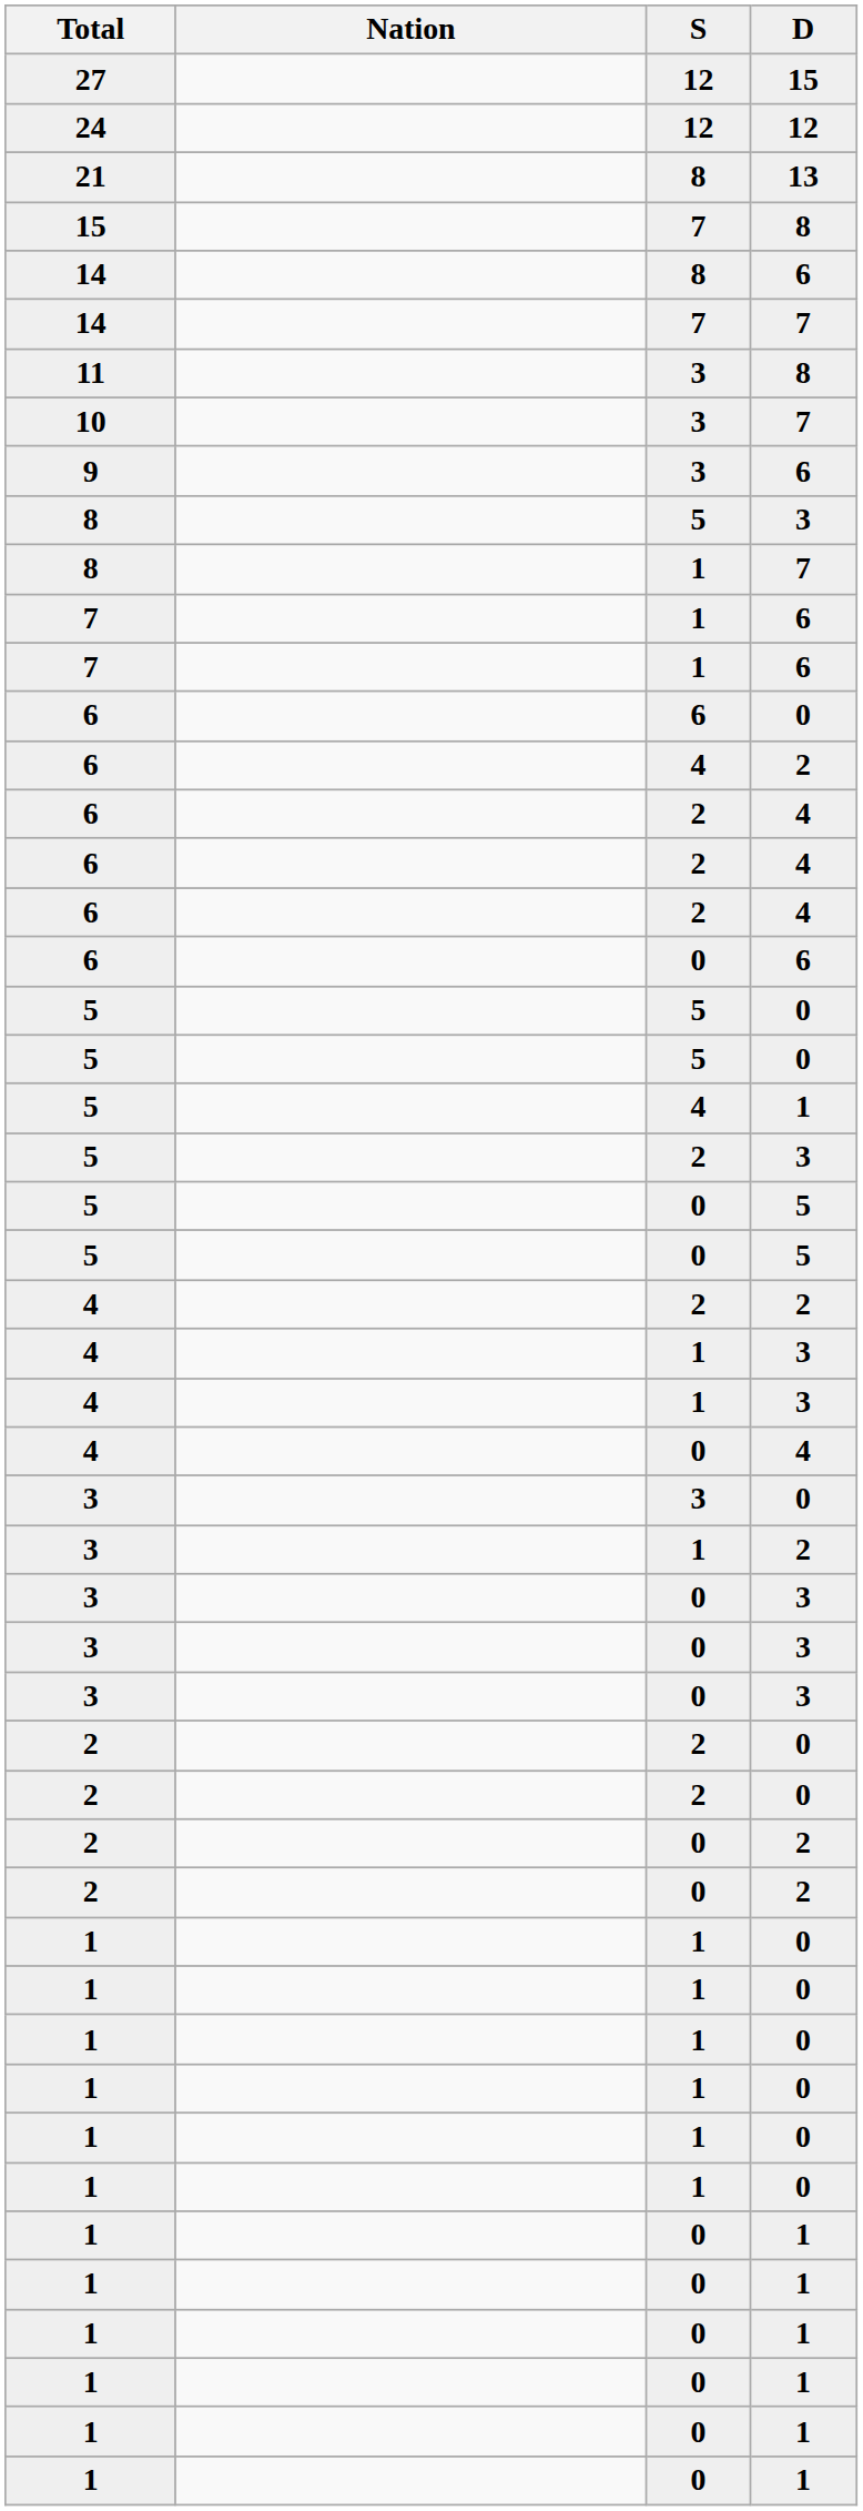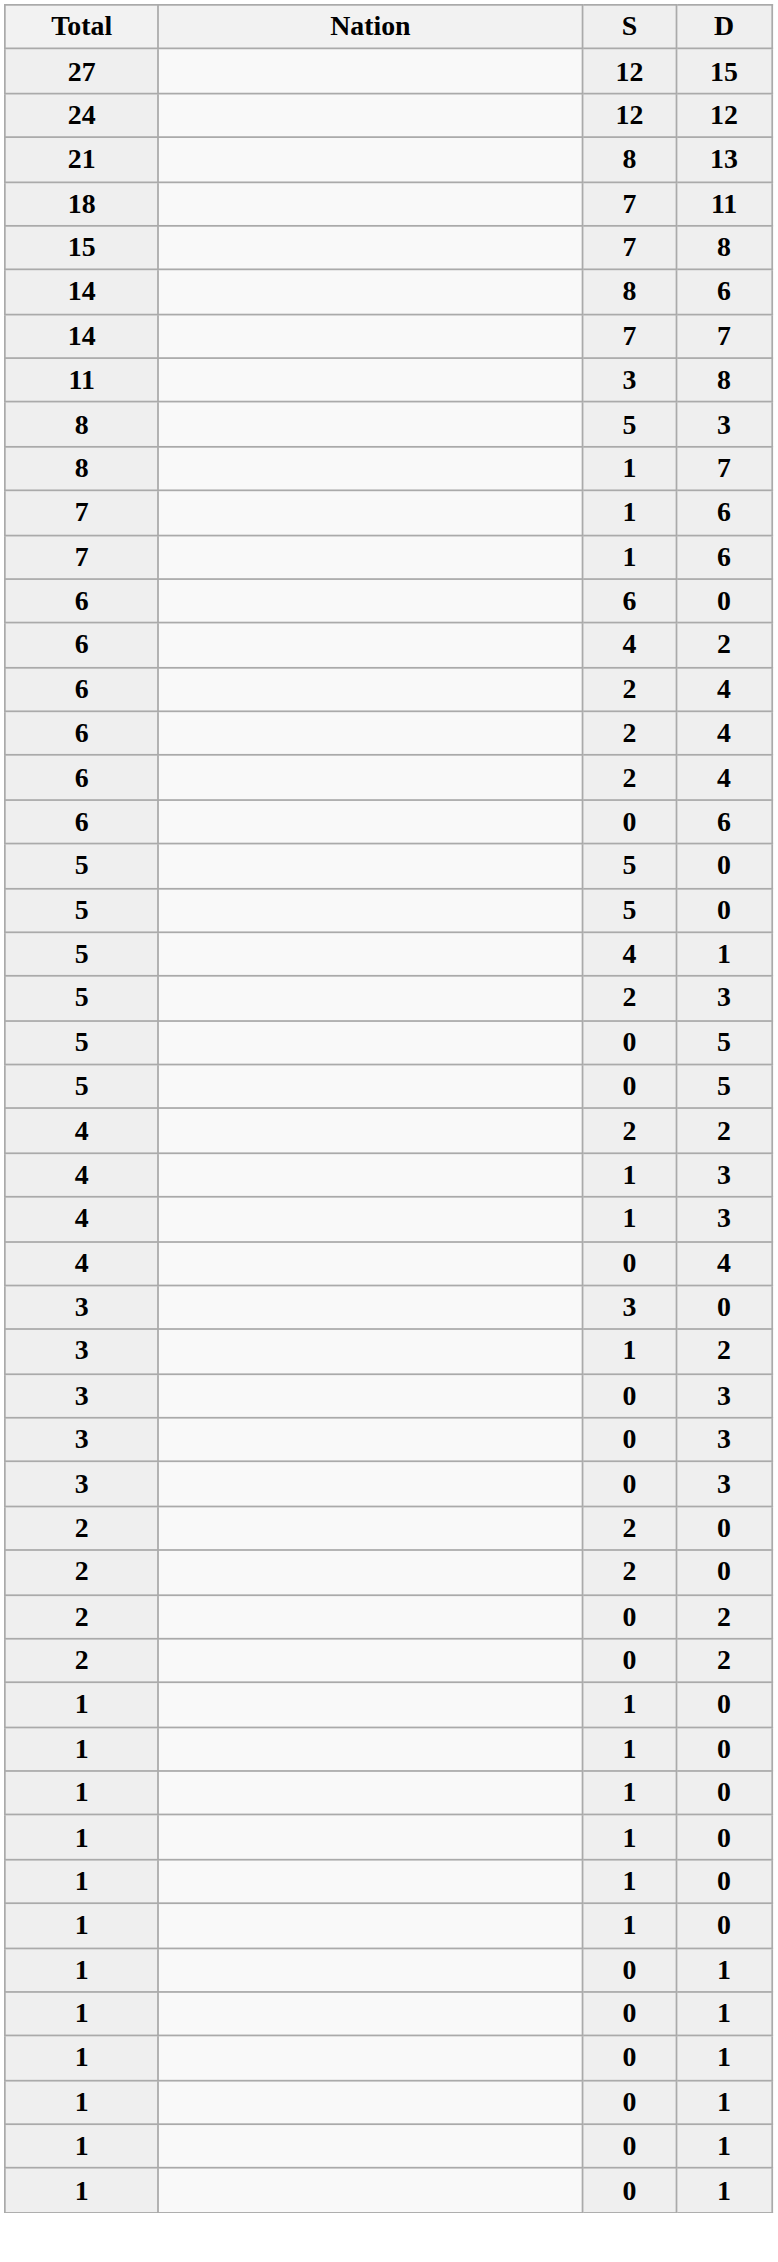 <table class="wikitable collapsible collapsed">
 <tr>
 <th width=81>Total</th>
 <th width=236>Nation</th>
 <th width=47 style="background:#efefef"> S </th>
 <th width=47 style="background:#efefef"> D </th>
 </tr>
 <tr align=center>
 <td bgcolor=#efefef><strong>27</strong></td>
 <td align=left></td>
 <td bgcolor=#efefef><strong>12</strong></td>
 <td bgcolor=#efefef><strong>15</strong></td>
 </tr>
 <tr align=center>
 <td bgcolor=#efefef><strong>24</strong></td>
 <td align=left></td>
 <td bgcolor=#efefef><strong>12</strong></td>
 <td bgcolor=#efefef><strong>12</strong></td>
 </tr>
 <tr align=center>
 <td bgcolor=#efefef><strong>21</strong></td>
 <td align=left></td>
 <td bgcolor=#efefef><strong>8</strong></td>
 <td bgcolor=#efefef><strong>13</strong></td>
 </tr>
 <tr align=center>
+<td bgcolor=#efefef><strong>18</strong></td>
+<td align=left></td>
+<td bgcolor=#efefef><strong>7</strong></td>
+<td bgcolor=#efefef><strong>11</strong></td>
+</tr>
+<tr align=center>
 <td bgcolor=#efefef><strong>15</strong></td>
 <td align=left></td>
 <td bgcolor=#efefef><strong>7</strong></td>
 <td bgcolor=#efefef><strong>8</strong></td>
 </tr>
 <tr align=center>
 <td bgcolor=#efefef><strong>14</strong></td>
 <td align=left></td>
 <td bgcolor=#efefef><strong>8</strong></td>
 <td bgcolor=#efefef><strong>6</strong></td>
 </tr>
 <tr align=center>
 <td bgcolor=#efefef><strong>14</strong></td>
 <td align=left></td>
 <td bgcolor=#efefef><strong>7</strong></td>
 <td bgcolor=#efefef><strong>7</strong></td>
 </tr>
 <tr align=center>
 <td bgcolor=#efefef><strong>11</strong></td>
 <td align=left></td>
 <td bgcolor=#efefef><strong>3</strong></td>
 <td bgcolor=#efefef><strong>8</strong></td>
-</tr>
-<tr align=center>
-<td bgcolor=#efefef><strong>10</strong></td>
-<td align=left></td>
-<td bgcolor=#efefef><strong>3</strong></td>
-<td bgcolor=#efefef><strong>7</strong></td>
-</tr>
-<tr align=center>
-<td bgcolor=#efefef><strong>9</strong></td>
-<td align=left></td>
-<td bgcolor=#efefef><strong>3</strong></td>
-<td bgcolor=#efefef><strong>6</strong></td>
 </tr>
 <tr align=center>
 <td bgcolor=#efefef><strong>8</strong></td>
 <td align=left></td>
 <td bgcolor=#efefef><strong>5</strong></td>
 <td bgcolor=#efefef><strong>3</strong></td>
 </tr>
 <tr align=center>
 <td bgcolor=#efefef><strong>8</strong></td>
 <td align=left></td>
 <td bgcolor=#efefef><strong>1</strong></td>
 <td bgcolor=#efefef><strong>7</strong></td>
 </tr>
 <tr align=center>
 <td bgcolor=#efefef><strong>7</strong></td>
 <td align=left></td>
 <td bgcolor=#efefef><strong>1</strong></td>
 <td bgcolor=#efefef><strong>6</strong></td>
 </tr>
 <tr align=center>
 <td bgcolor=#efefef><strong>7</strong></td>
 <td align=left></td>
 <td bgcolor=#efefef><strong>1</strong></td>
 <td bgcolor=#efefef><strong>6</strong></td>
 </tr>
 <tr align=center>
 <td bgcolor=#efefef><strong>6</strong></td>
 <td align=left></td>
 <td bgcolor=#efefef><strong>6</strong></td>
 <td bgcolor=#efefef><strong>0</strong></td>
 </tr>
 <tr align=center>
 <td bgcolor=#efefef><strong>6</strong></td>
 <td align=left></td>
 <td bgcolor=#efefef><strong>4</strong></td>
 <td bgcolor=#efefef><strong>2</strong></td>
 </tr>
 <tr align=center>
 <td bgcolor=#efefef><strong>6</strong></td>
 <td align=left></td>
 <td bgcolor=#efefef><strong>2</strong></td>
 <td bgcolor=#efefef><strong>4</strong></td>
 </tr>
 <tr align=center>
 <td bgcolor=#efefef><strong>6</strong></td>
 <td align=left></td>
 <td bgcolor=#efefef><strong>2</strong></td>
 <td bgcolor=#efefef><strong>4</strong></td>
 </tr>
 <tr align=center>
 <td bgcolor=#efefef><strong>6</strong></td>
 <td align=left></td>
 <td bgcolor=#efefef><strong>2</strong></td>
 <td bgcolor=#efefef><strong>4</strong></td>
 </tr>
 <tr align=center>
 <td bgcolor=#efefef><strong>6</strong></td>
 <td align=left></td>
 <td bgcolor=#efefef><strong>0</strong></td>
 <td bgcolor=#efefef><strong>6</strong></td>
 </tr>
 <tr align=center>
 <td bgcolor=#efefef><strong>5</strong></td>
 <td align=left></td>
 <td bgcolor=#efefef><strong>5</strong></td>
 <td bgcolor=#efefef><strong>0</strong></td>
 </tr>
 <tr align=center>
 <td bgcolor=#efefef><strong>5</strong></td>
 <td align=left></td>
 <td bgcolor=#efefef><strong>5</strong></td>
 <td bgcolor=#efefef><strong>0</strong></td>
 </tr>
 <tr align=center>
 <td bgcolor=#efefef><strong>5</strong></td>
 <td align=left></td>
 <td bgcolor=#efefef><strong>4</strong></td>
 <td bgcolor=#efefef><strong>1</strong></td>
 </tr>
 <tr align=center>
 <td bgcolor=#efefef><strong>5</strong></td>
 <td align=left></td>
 <td bgcolor=#efefef><strong>2</strong></td>
 <td bgcolor=#efefef><strong>3</strong></td>
 </tr>
 <tr align=center>
 <td bgcolor=#efefef><strong>5</strong></td>
 <td align=left></td>
 <td bgcolor=#efefef><strong>0</strong></td>
 <td bgcolor=#efefef><strong>5</strong></td>
 </tr>
 <tr align=center>
 <td bgcolor=#efefef><strong>5</strong></td>
 <td align=left></td>
 <td bgcolor=#efefef><strong>0</strong></td>
 <td bgcolor=#efefef><strong>5</strong></td>
 </tr>
 <tr align=center>
 <td bgcolor=#efefef><strong>4</strong></td>
 <td align=left></td>
 <td bgcolor=#efefef><strong>2</strong></td>
 <td bgcolor=#efefef><strong>2</strong></td>
 </tr>
 <tr align=center>
 <td bgcolor=#efefef><strong>4</strong></td>
 <td align=left></td>
 <td bgcolor=#efefef><strong>1</strong></td>
 <td bgcolor=#efefef><strong>3</strong></td>
 </tr>
 <tr align=center>
 <td bgcolor=#efefef><strong>4</strong></td>
 <td align=left></td>
 <td bgcolor=#efefef><strong>1</strong></td>
 <td bgcolor=#efefef><strong>3</strong></td>
 </tr>
 <tr align=center>
 <td bgcolor=#efefef><strong>4</strong></td>
 <td align=left></td>
 <td bgcolor=#efefef><strong>0</strong></td>
 <td bgcolor=#efefef><strong>4</strong></td>
 </tr>
 <tr align=center>
 <td bgcolor=#efefef><strong>3</strong></td>
 <td align=left></td>
 <td bgcolor=#efefef><strong>3</strong></td>
 <td bgcolor=#efefef><strong>0</strong></td>
 </tr>
 <tr align=center>
 <td bgcolor=#efefef><strong>3</strong></td>
 <td align=left></td>
 <td bgcolor=#efefef><strong>1</strong></td>
 <td bgcolor=#efefef><strong>2</strong></td>
 </tr>
 <tr align=center>
 <td bgcolor=#efefef><strong>3</strong></td>
 <td align=left></td>
 <td bgcolor=#efefef><strong>0</strong></td>
 <td bgcolor=#efefef><strong>3</strong></td>
 </tr>
 <tr align=center>
 <td bgcolor=#efefef><strong>3</strong></td>
 <td align=left></td>
 <td bgcolor=#efefef><strong>0</strong></td>
 <td bgcolor=#efefef><strong>3</strong></td>
 </tr>
 <tr align=center>
 <td bgcolor=#efefef><strong>3</strong></td>
 <td align=left></td>
 <td bgcolor=#efefef><strong>0</strong></td>
 <td bgcolor=#efefef><strong>3</strong></td>
 </tr>
 <tr align=center>
 <td bgcolor=#efefef><strong>2</strong></td>
 <td align=left></td>
 <td bgcolor=#efefef><strong>2</strong></td>
 <td bgcolor=#efefef><strong>0</strong></td>
 </tr>
 <tr align=center>
 <td bgcolor=#efefef><strong>2</strong></td>
 <td align=left></td>
 <td bgcolor=#efefef><strong>2</strong></td>
 <td bgcolor=#efefef><strong>0</strong></td>
 </tr>
 <tr align=center>
 <td bgcolor=#efefef><strong>2</strong></td>
 <td align=left></td>
 <td bgcolor=#efefef><strong>0</strong></td>
 <td bgcolor=#efefef><strong>2</strong></td>
 </tr>
 <tr align=center>
 <td bgcolor=#efefef><strong>2</strong></td>
 <td align=left></td>
 <td bgcolor=#efefef><strong>0</strong></td>
 <td bgcolor=#efefef><strong>2</strong></td>
 </tr>
 <tr align=center>
 <td bgcolor=#efefef><strong>1</strong></td>
 <td align=left></td>
 <td bgcolor=#efefef><strong>1</strong></td>
 <td bgcolor=#efefef><strong>0</strong></td>
 </tr>
 <tr align=center>
 <td bgcolor=#efefef><strong>1</strong></td>
 <td align=left></td>
 <td bgcolor=#efefef><strong>1</strong></td>
 <td bgcolor=#efefef><strong>0</strong></td>
 </tr>
 <tr align=center>
 <td bgcolor=#efefef><strong>1</strong></td>
 <td align=left></td>
 <td bgcolor=#efefef><strong>1</strong></td>
 <td bgcolor=#efefef><strong>0</strong></td>
 </tr>
 <tr align=center>
 <td bgcolor=#efefef><strong>1</strong></td>
 <td align=left></td>
 <td bgcolor=#efefef><strong>1</strong></td>
 <td bgcolor=#efefef><strong>0</strong></td>
 </tr>
 <tr align=center>
 <td bgcolor=#efefef><strong>1</strong></td>
 <td align=left></td>
 <td bgcolor=#efefef><strong>1</strong></td>
 <td bgcolor=#efefef><strong>0</strong></td>
 </tr>
 <tr align=center>
 <td bgcolor=#efefef><strong>1</strong></td>
 <td align=left></td>
 <td bgcolor=#efefef><strong>1</strong></td>
 <td bgcolor=#efefef><strong>0</strong></td>
 </tr>
 <tr align=center>
 <td bgcolor=#efefef><strong>1</strong></td>
 <td align=left></td>
 <td bgcolor=#efefef><strong>0</strong></td>
 <td bgcolor=#efefef><strong>1</strong></td>
 </tr>
 <tr align=center>
 <td bgcolor=#efefef><strong>1</strong></td>
 <td align=left></td>
 <td bgcolor=#efefef><strong>0</strong></td>
 <td bgcolor=#efefef><strong>1</strong></td>
 </tr>
 <tr align=center>
 <td bgcolor=#efefef><strong>1</strong></td>
 <td align=left></td>
 <td bgcolor=#efefef><strong>0</strong></td>
 <td bgcolor=#efefef><strong>1</strong></td>
 </tr>
 <tr align=center>
 <td bgcolor=#efefef><strong>1</strong></td>
 <td align=left></td>
 <td bgcolor=#efefef><strong>0</strong></td>
 <td bgcolor=#efefef><strong>1</strong></td>
 </tr>
 <tr align=center>
 <td bgcolor=#efefef><strong>1</strong></td>
 <td align=left></td>
 <td bgcolor=#efefef><strong>0</strong></td>
 <td bgcolor=#efefef><strong>1</strong></td>
 </tr>
 <tr align=center>
 <td bgcolor=#efefef><strong>1</strong></td>
 <td align=left></td>
 <td bgcolor=#efefef><strong>0</strong></td>
 <td bgcolor=#efefef><strong>1</strong></td>
 </tr>
 </table>
